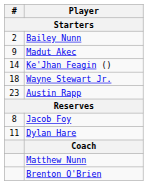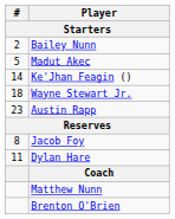 <table class="wikitable" style="text-align:center">
 <tr>
 <th scope="col" width="25px">#</th>
 <th scope="col" width="180px">Player</th>
 </tr>
 <tr>
 <th scope="col" colspan="2">Starters</th>
 </tr>
 <tr>
 <td>2</td>
 <td style="text-align:left"><a href='#'>Bailey Nunn</a></td>
 </tr>
 <tr>
-<td>9</td>
+<td>5</td>
 <td style="text-align:left"><a href='#'>Madut Akec</a></td>
 </tr>
 <tr>
 <td>14</td>
 <td style="text-align:left"><a href='#'>Ke'Jhan Feagin</a> ()</td>
 </tr>
 <tr>
 <td>18</td>
 <td style="text-align:left"><a href='#'>Wayne Stewart Jr.</a></td>
 </tr>
 <tr>
 <td>23</td>
 <td style="text-align:left"><a href='#'>Austin Rapp</a></td>
 </tr>
 <tr>
 <th scope="col" colspan="2">Reserves</th>
 </tr>
 <tr>
 <td>8</td>
 <td style="text-align:left"><a href='#'>Jacob Foy</a></td>
 </tr>
 <tr>
 <td>11</td>
 <td style="text-align:left"><a href='#'>Dylan Hare</a></td>
 </tr>
 <tr>
 <th scope="col" width="25px"></th>
 <th scope="col" width="180px">Coach</th>
 </tr>
 <tr>
 <td></td>
 <td style="text-align:left"><a href='#'>Matthew Nunn</a></td>
 </tr>
 <tr>
 <td></td>
 <td style="text-align:left"><a href='#'>Brenton O'Brien</a></td>
 </tr>
 </table>
